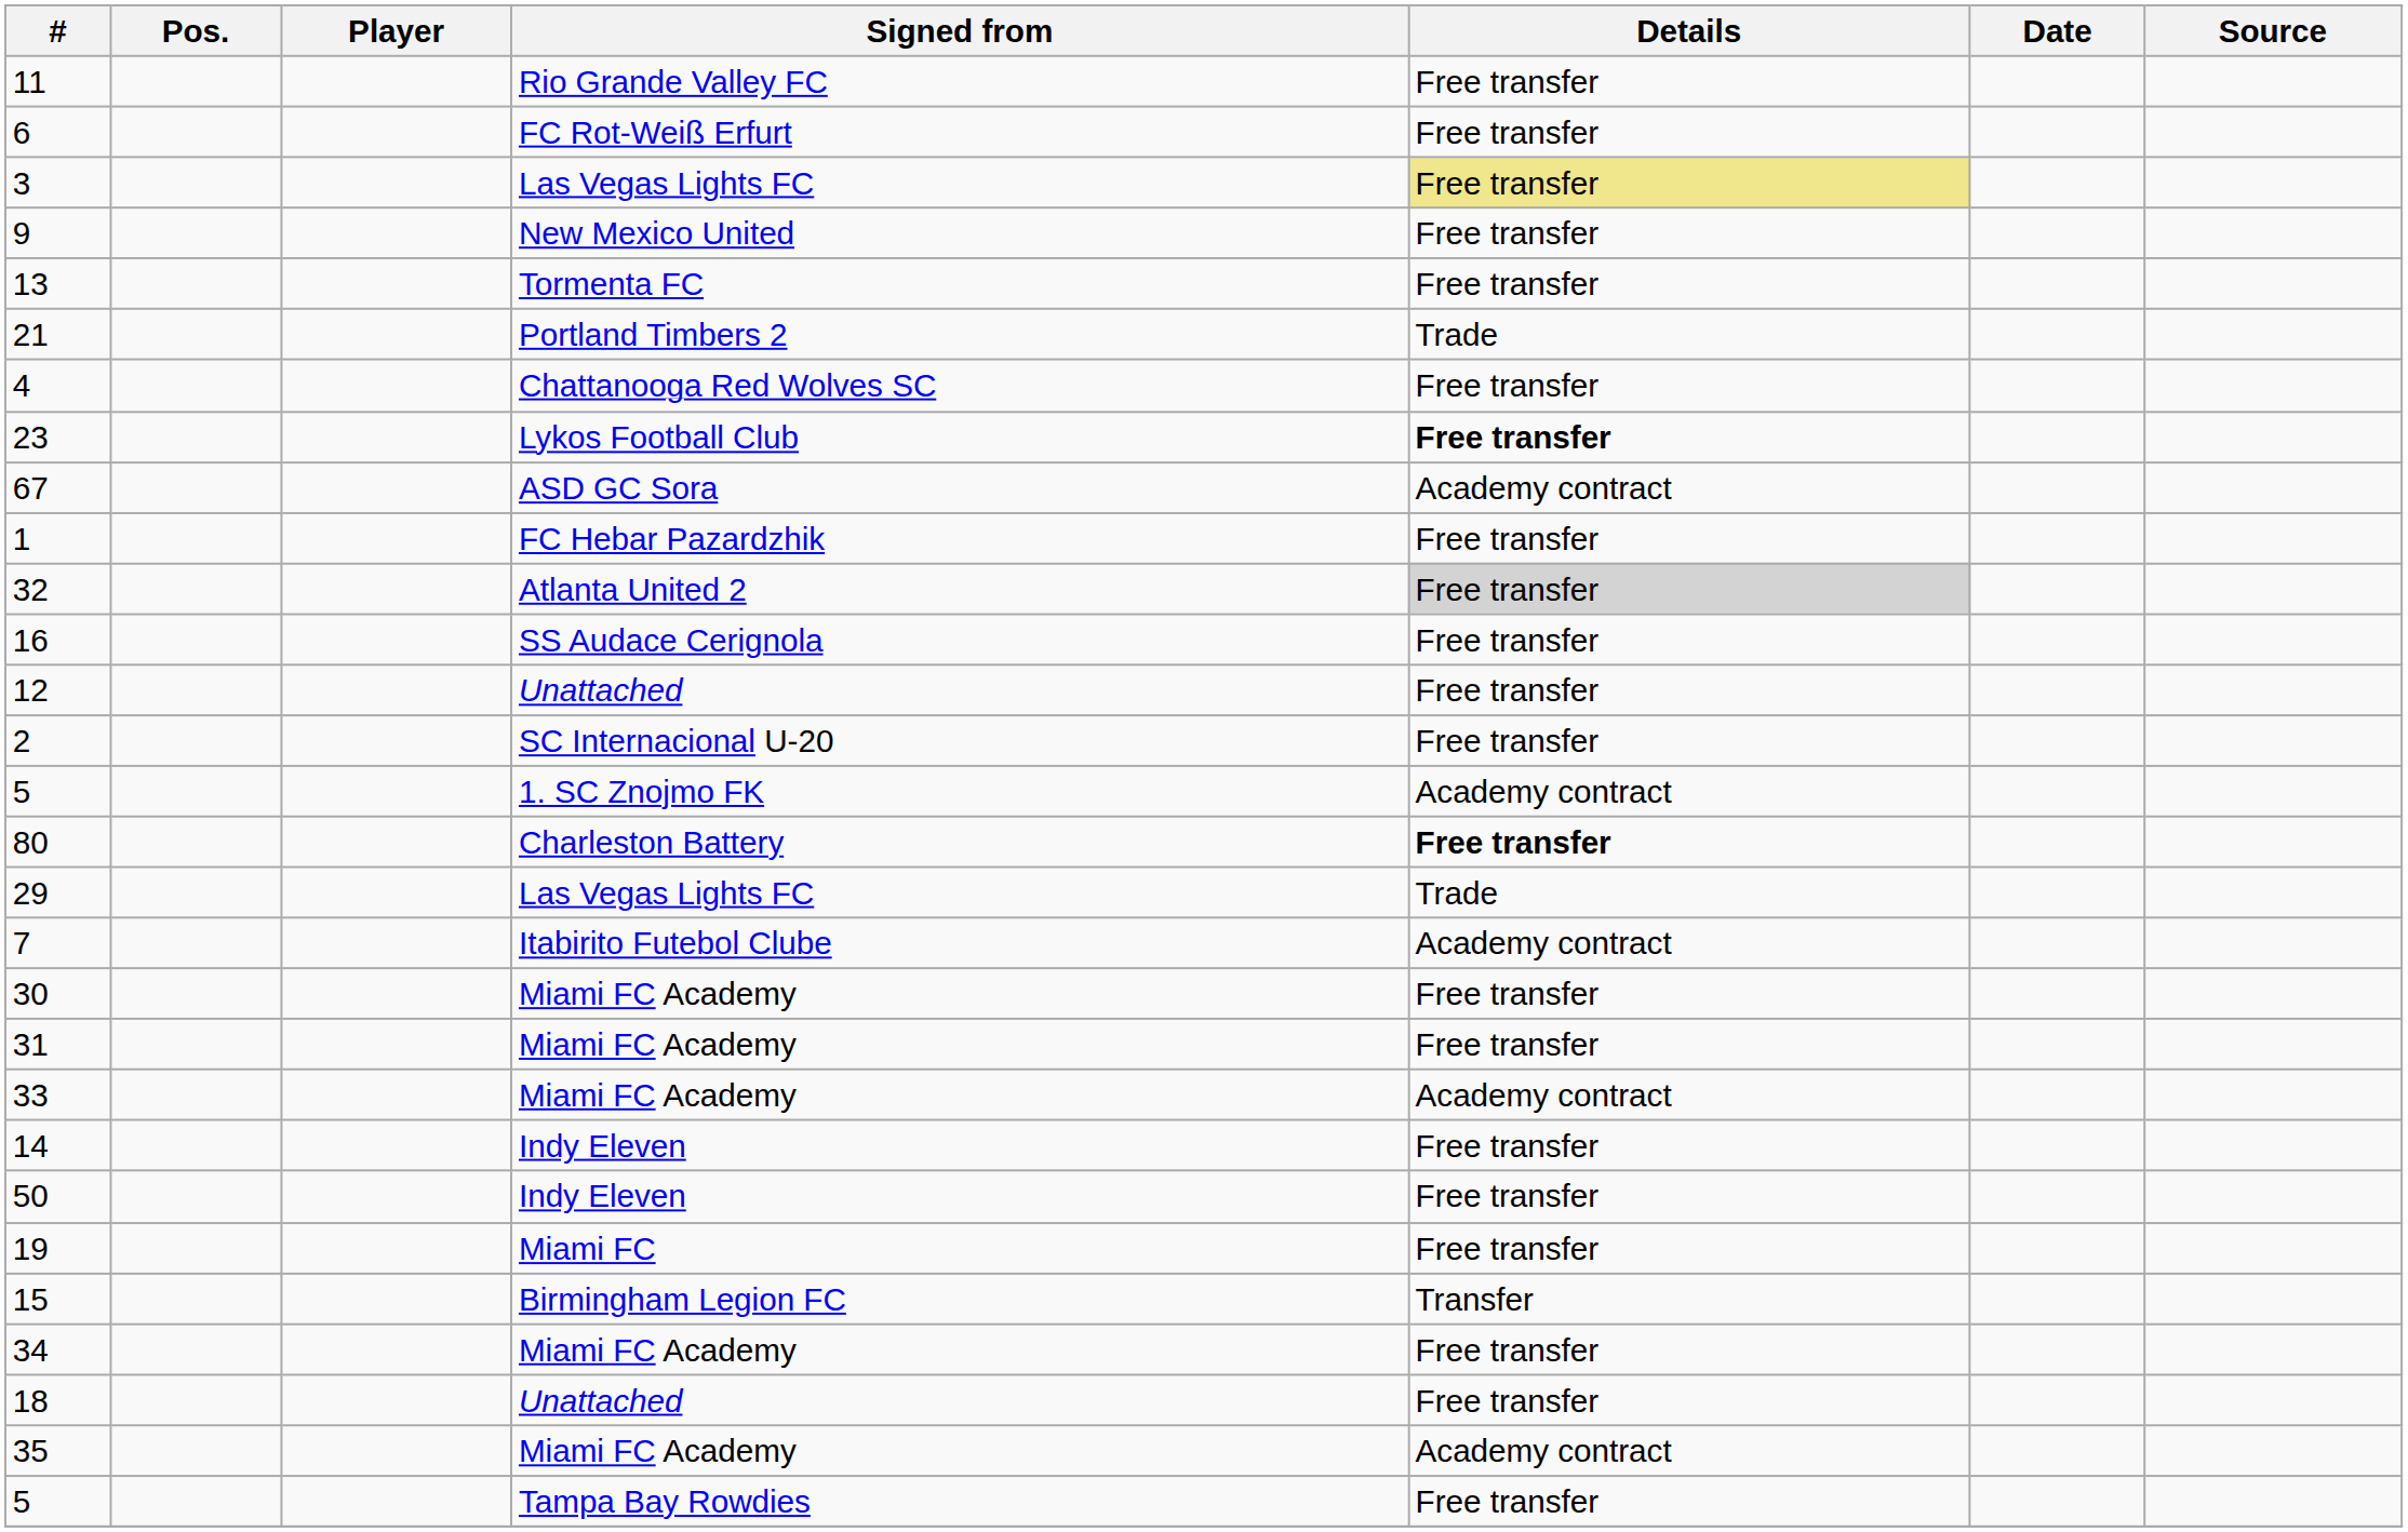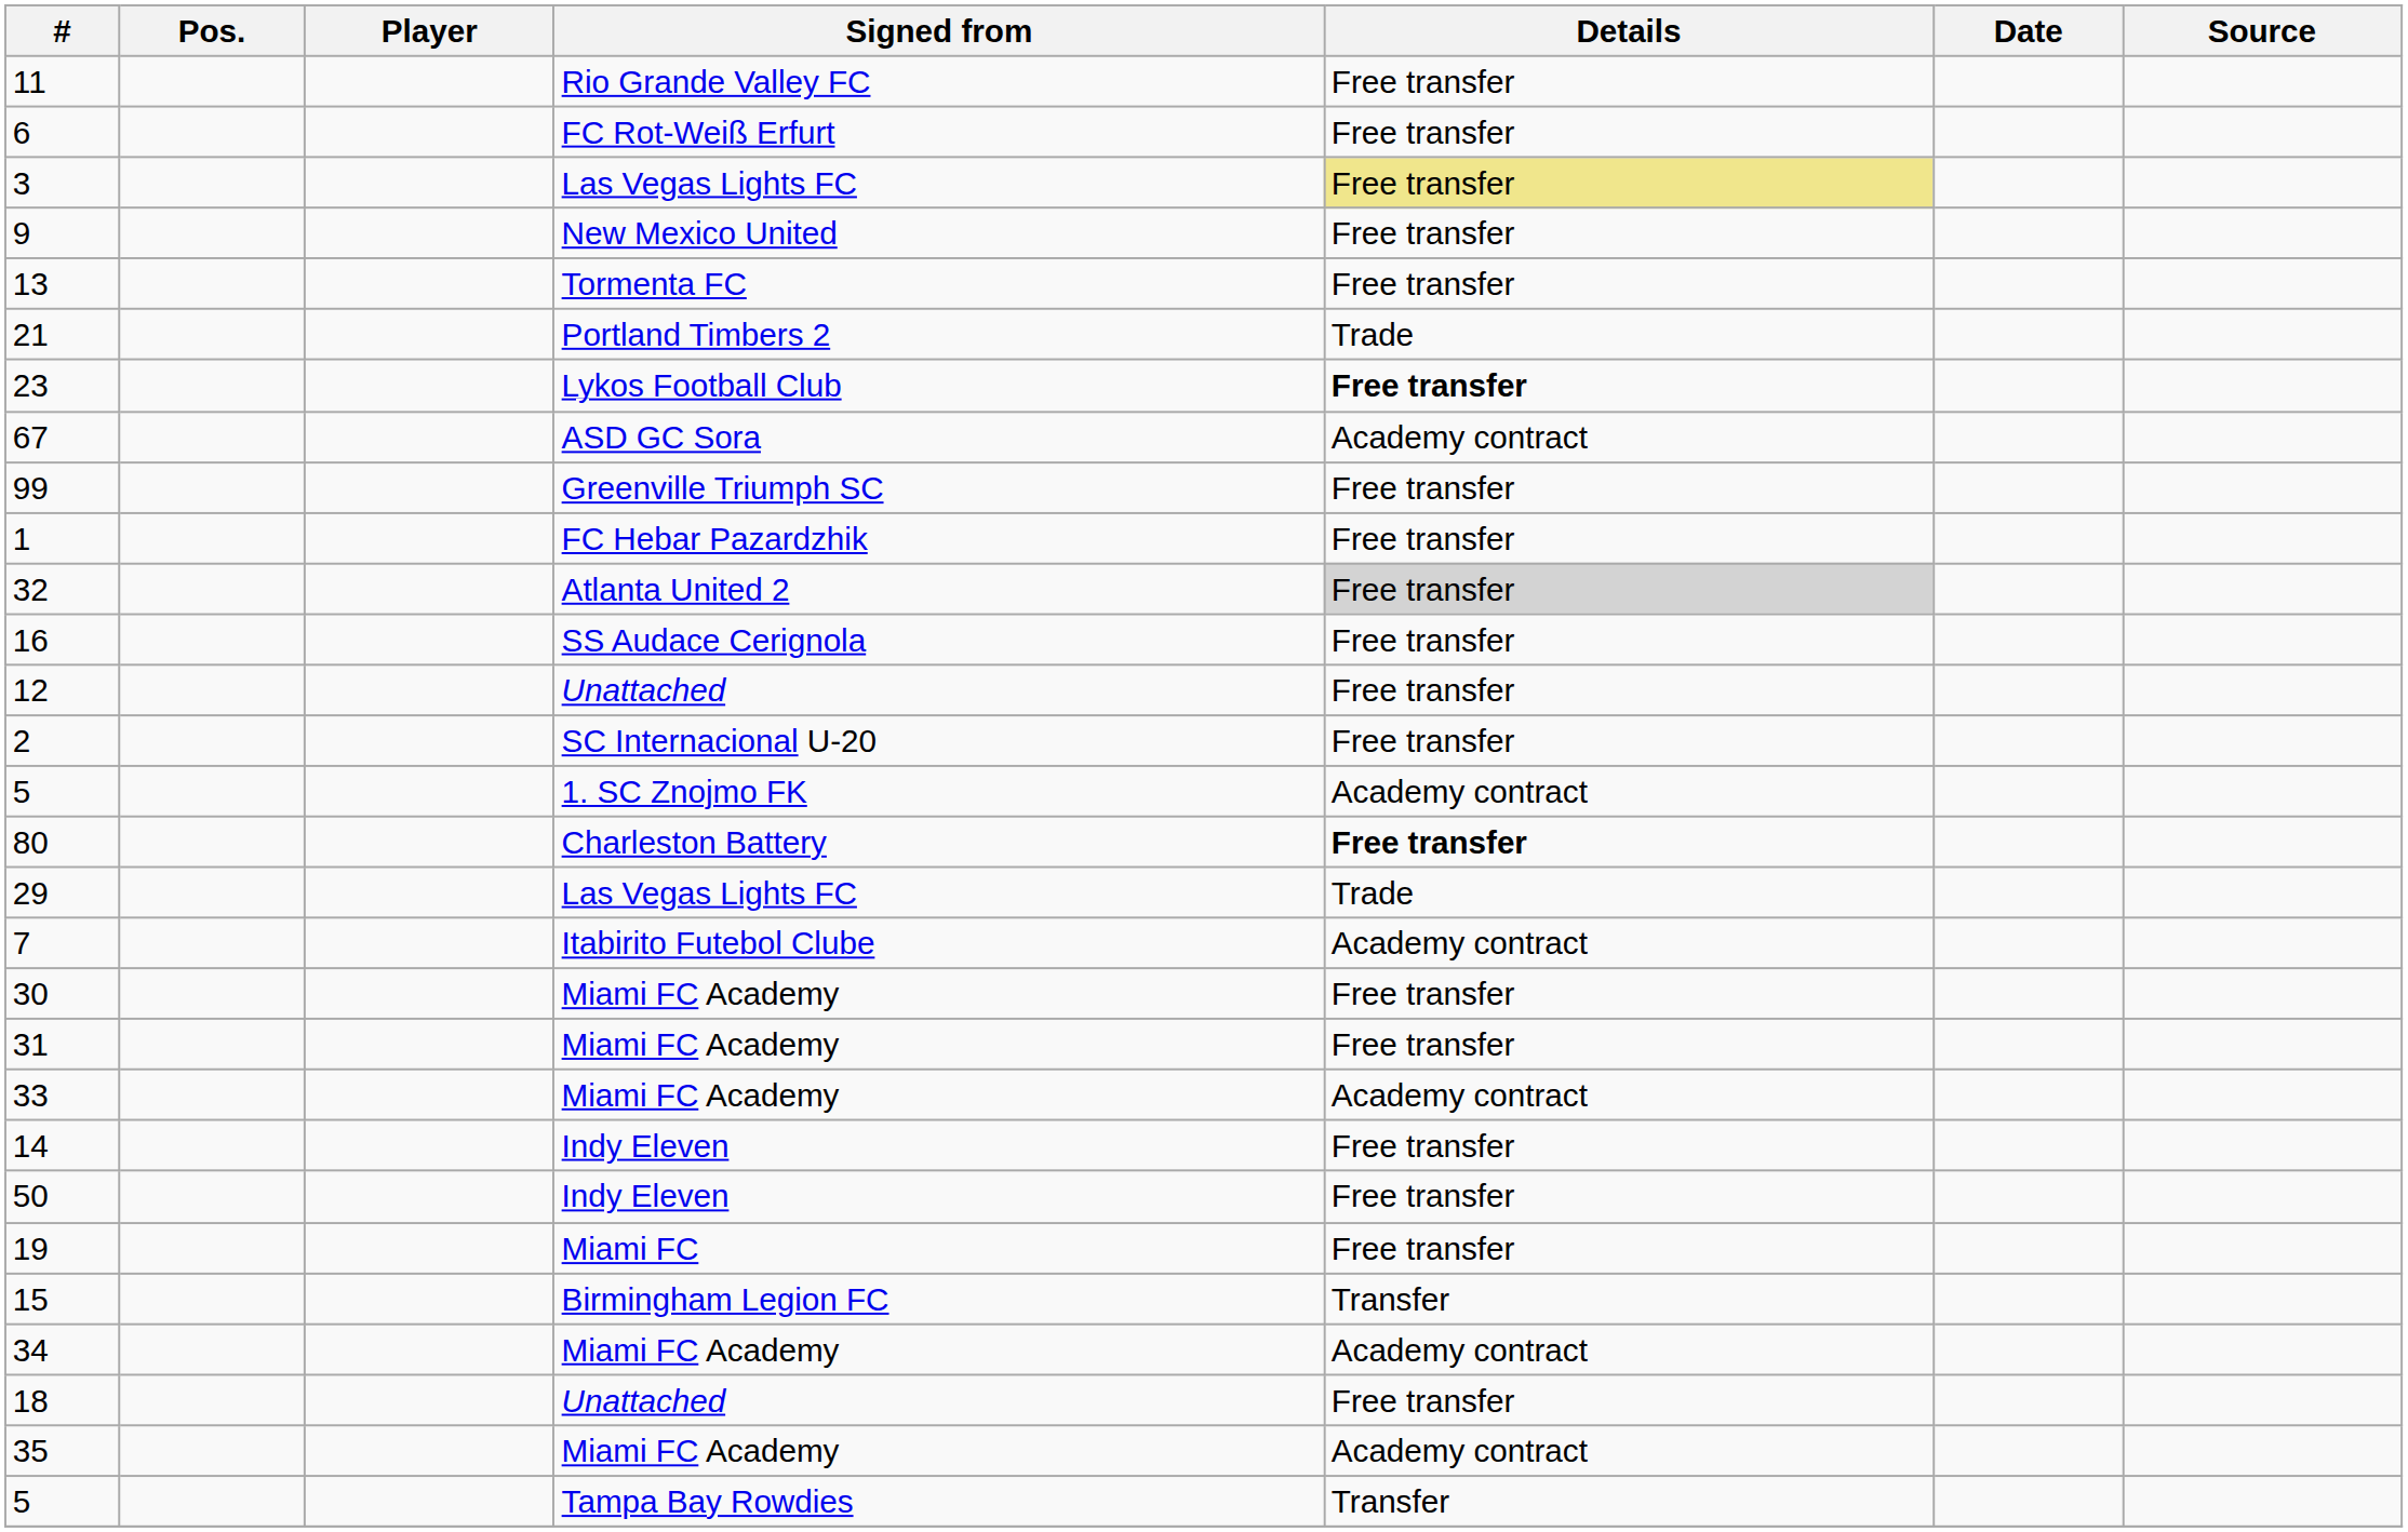 <table class="wikitable sortable" style="width:90%; text-align:center; font-size:95%; text-align:left;">
 <tr>
 <th>#</th>
 <th>Pos.</th>
 <th>Player</th>
 <th>Signed from</th>
 <th>Details</th>
 <th>Date</th>
 <th>Source</th>
 </tr>
 <tr>
 <td>11</td>
 <td></td>
 <td></td>
 <td> <a href='#'>Rio Grande Valley FC</a></td>
 <td>Free transfer</td>
 <td></td>
 <td></td>
 </tr>
 <tr>
 <td>6</td>
 <td></td>
 <td></td>
 <td> <a href='#'>FC Rot-Weiß Erfurt</a></td>
 <td>Free transfer</td>
 <td></td>
 <td></td>
 </tr>
 <tr>
 <td>3</td>
 <td></td>
 <td></td>
 <td> <a href='#'>Las Vegas Lights FC</a></td>
 <td style="background: khaki;">Free transfer</td>
 <td></td>
 <td></td>
 </tr>
 <tr>
 <td>9</td>
 <td></td>
 <td></td>
 <td> <a href='#'>New Mexico United</a></td>
 <td>Free transfer</td>
 <td></td>
 <td></td>
 </tr>
 <tr>
 <td>13</td>
 <td></td>
 <td></td>
 <td> <a href='#'>Tormenta FC</a></td>
 <td>Free transfer</td>
 <td></td>
 <td></td>
 </tr>
 <tr>
 <td>21</td>
 <td></td>
 <td></td>
 <td> <a href='#'>Portland Timbers 2</a></td>
 <td>Trade</td>
 <td></td>
 <td></td>
 </tr>
 <tr>
-<td>4</td>
-<td></td>
-<td></td>
-<td> <a href='#'>Chattanooga Red Wolves SC</a></td>
-<td>Free transfer</td>
-<td></td>
-<td></td>
-</tr>
-<tr>
 <td>23</td>
 <td></td>
 <td></td>
 <td> <a href='#'>Lykos Football Club</a></td>
 <td><strong>Free transfer</strong></td>
 <td></td>
 <td></td>
 </tr>
 <tr>
 <td>67</td>
 <td></td>
 <td></td>
 <td> <a href='#'>ASD GC Sora</a></td>
 <td>Academy contract</td>
+<td></td>
+<td></td>
+</tr>
+<tr>
+<td>99</td>
+<td></td>
+<td></td>
+<td> <a href='#'>Greenville Triumph SC</a></td>
+<td>Free transfer</td>
 <td></td>
 <td></td>
 </tr>
 <tr>
 <td>1</td>
 <td></td>
 <td></td>
 <td> <a href='#'>FC Hebar Pazardzhik</a></td>
 <td>Free transfer</td>
 <td></td>
 <td></td>
 </tr>
 <tr>
 <td>32</td>
 <td></td>
 <td></td>
 <td> <a href='#'>Atlanta United 2</a></td>
 <td style="background: lightgrey;">Free transfer</td>
 <td></td>
 <td></td>
 </tr>
 <tr>
 <td>16</td>
 <td></td>
 <td></td>
 <td> <a href='#'>SS Audace Cerignola</a></td>
 <td>Free transfer</td>
 <td></td>
 <td></td>
 </tr>
 <tr>
 <td>12</td>
 <td></td>
 <td></td>
 <td><em><a href='#'>Unattached</a></em></td>
 <td>Free transfer</td>
 <td></td>
 <td></td>
 </tr>
 <tr>
 <td>2</td>
 <td></td>
 <td></td>
 <td> <a href='#'>SC Internacional</a> U-20</td>
 <td>Free transfer</td>
 <td></td>
 <td></td>
 </tr>
 <tr>
 <td>5</td>
 <td></td>
 <td></td>
 <td> <a href='#'>1. SC Znojmo FK</a></td>
 <td>Academy contract</td>
 <td></td>
 <td></td>
 </tr>
 <tr>
 <td>80</td>
 <td></td>
 <td></td>
 <td> <a href='#'>Charleston Battery</a></td>
 <td><strong>Free transfer</strong></td>
 <td></td>
 <td></td>
 </tr>
 <tr>
 <td>29</td>
 <td></td>
 <td></td>
 <td> <a href='#'>Las Vegas Lights FC</a></td>
 <td>Trade</td>
 <td></td>
 <td></td>
 </tr>
 <tr>
 <td>7</td>
 <td></td>
 <td></td>
 <td> <a href='#'>Itabirito Futebol Clube</a></td>
 <td>Academy contract</td>
 <td></td>
 <td></td>
 </tr>
 <tr>
 <td>30</td>
 <td></td>
 <td></td>
 <td> <a href='#'>Miami FC</a> Academy</td>
 <td>Free transfer</td>
 <td></td>
 <td></td>
 </tr>
 <tr>
 <td>31</td>
 <td></td>
 <td></td>
 <td> <a href='#'>Miami FC</a> Academy</td>
 <td>Free transfer</td>
 <td></td>
 <td></td>
 </tr>
 <tr>
 <td>33</td>
 <td></td>
 <td></td>
 <td> <a href='#'>Miami FC</a> Academy</td>
 <td>Academy contract</td>
 <td></td>
 <td></td>
 </tr>
 <tr>
 <td>14</td>
 <td></td>
 <td></td>
 <td> <a href='#'>Indy Eleven</a></td>
 <td>Free transfer</td>
 <td></td>
 <td></td>
 </tr>
 <tr>
 <td>50</td>
 <td></td>
 <td></td>
 <td> <a href='#'>Indy Eleven</a></td>
 <td>Free transfer</td>
 <td></td>
 <td></td>
 </tr>
 <tr>
 <td>19</td>
 <td></td>
 <td></td>
 <td> <a href='#'>Miami FC</a></td>
 <td>Free transfer</td>
 <td></td>
 <td></td>
 </tr>
 <tr>
 <td>15</td>
 <td></td>
 <td></td>
 <td> <a href='#'>Birmingham Legion FC</a></td>
 <td>Transfer</td>
 <td></td>
 <td></td>
 </tr>
 <tr>
 <td>34</td>
 <td></td>
 <td></td>
 <td> <a href='#'>Miami FC</a> Academy</td>
-<td>Free transfer</td>
+<td>Academy contract</td>
 <td></td>
 <td></td>
 </tr>
 <tr>
 <td>18</td>
 <td></td>
 <td></td>
 <td><em><a href='#'>Unattached</a></em></td>
 <td>Free transfer</td>
 <td></td>
 <td></td>
 </tr>
 <tr>
 <td>35</td>
 <td></td>
 <td></td>
 <td> <a href='#'>Miami FC</a> Academy</td>
 <td>Academy contract</td>
 <td></td>
 <td></td>
 </tr>
 <tr>
 <td>5</td>
 <td></td>
 <td></td>
 <td> <a href='#'>Tampa Bay Rowdies</a></td>
-<td>Free transfer</td>
+<td>Transfer</td>
 <td></td>
 <td></td>
 </tr>
 <tr>
 </tr>
 </table>
